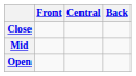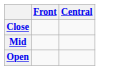 <table class="wikitable" style="text-align:center">
 <tr>
 <th></th>
 <th><a href='#'>Front</a></th>
 <th><a href='#'>Central</a></th>
-<th><a href='#'>Back</a></th>
 </tr>
 <tr align="center">
 <th><a href='#'>Close</a></th>
 <td> </td>
 <td></td>
-<td> </td>
 </tr>
 <tr>
 <th><a href='#'>Mid</a></th>
-<td> </td>
 <td> </td>
 <td> </td>
 </tr>
 <tr align="center">
 <th><a href='#'>Open</a></th>
 <td></td>
 <td> </td>
-<td></td>
 </tr>
 </table>
